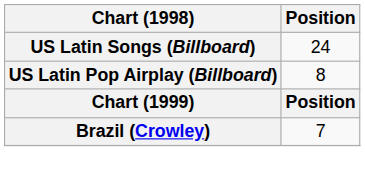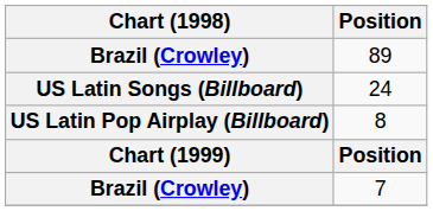 <table class="wikitable plainrowheaders" style="text-align:center">
 <tr>
 <th scope="col">Chart (1998)</th>
 <th scope="col">Position</th>
+</tr>
+<tr>
+<th scope="row">Brazil (<a href='#'>Crowley</a>)</th>
+<td>89</td>
 </tr>
 <tr>
 <th scope="row">US Latin Songs (<em>Billboard</em>)</th>
 <td>24</td>
 </tr>
 <tr>
 <th scope="row">US Latin Pop Airplay (<em>Billboard</em>)</th>
 <td>8</td>
 </tr>
 <tr>
 <th scope="col">Chart (1999)</th>
 <th scope="col">Position</th>
 </tr>
 <tr>
 <th scope="row">Brazil (<a href='#'>Crowley</a>)</th>
 <td>7</td>
 </tr>
 <tr>
 </tr>
 </table>
